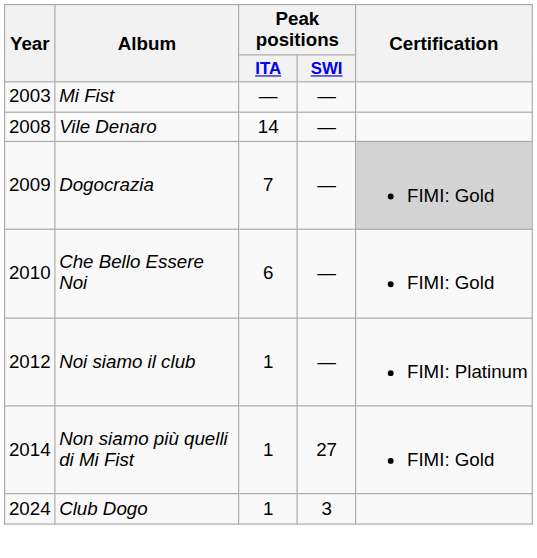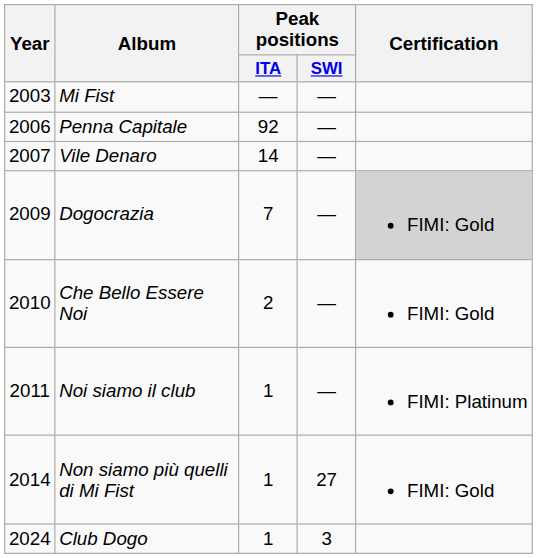 <table class="wikitable">
 <tr>
 <th rowspan="2" style="text-align:center; width:10px;">Year</th>
 <th rowspan="2" style="text-align:center; width:150px;">Album</th>
 <th style="text-align:center; width:20px;" colspan=2>Peak positions</th>
 <th rowspan="2" style="text-align:center;">Certification</th>
 </tr>
 <tr>
 <th scope="col" style="width:3em;font-size:90%;"><a href='#'>ITA</a><br></th>
 <th scope="col" style="width:3em;font-size:90%;"><a href='#'>SWI</a><br></th>
 </tr>
 <tr>
 <td style="text-align:center;">2003</td>
 <td><em>Mi Fist</em></td>
 <td style="text-align:center;">—</td>
 <td style="text-align:center;">—</td>
 <td style="text-align:center;"></td>
 </tr>
 <tr>
-<td style="text-align:center;">2008</td>
+<td style="text-align:center;">2006</td>
+<td><em>Penna Capitale</em></td>
+<td style="text-align:center;">92</td>
+<td style="text-align:center;">—</td>
+<td style="text-align:center;"></td>
+</tr>
+<tr>
+<td style="text-align:center;">2007</td>
 <td><em>Vile Denaro</em></td>
 <td style="text-align:center;">14</td>
 <td style="text-align:center;">—</td>
 <td style="text-align:center;"></td>
 </tr>
 <tr>
 <td style="text-align:center;">2009</td>
 <td><em>Dogocrazia</em></td>
 <td style="text-align:center;">7</td>
 <td style="text-align:center;">—</td>
 <td style="background: lightgrey;"><br><ul><li>FIMI: Gold</li></ul></td>
 </tr>
 <tr>
 <td style="text-align:center;">2010</td>
 <td><em>Che Bello Essere Noi</em></td>
-<td style="text-align:center;">6</td>
+<td style="text-align:center;">2</td>
 <td style="text-align:center;">—</td>
 <td><br><ul><li>FIMI: Gold</li></ul></td>
 </tr>
 <tr>
-<td style="text-align:center;">2012</td>
+<td style="text-align:center;">2011</td>
 <td><em>Noi siamo il club</em></td>
 <td style="text-align:center;">1</td>
 <td style="text-align:center;">—</td>
 <td><br><ul><li>FIMI: Platinum</li></ul></td>
 </tr>
 <tr>
 <td style="text-align:center;">2014</td>
 <td><em>Non siamo più quelli di Mi Fist</em></td>
 <td style="text-align:center;">1</td>
 <td style="text-align:center;">27</td>
 <td><br><ul><li>FIMI: Gold</li></ul></td>
 </tr>
 <tr>
 <td style="text-align:center;">2024</td>
 <td><em>Club Dogo</em></td>
 <td style="text-align:center;">1</td>
 <td style="text-align:center;">3</td>
 </tr>
 </table>
